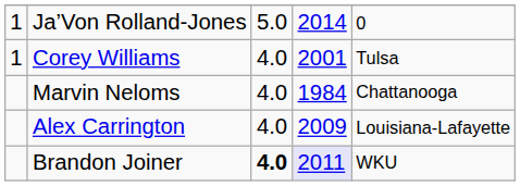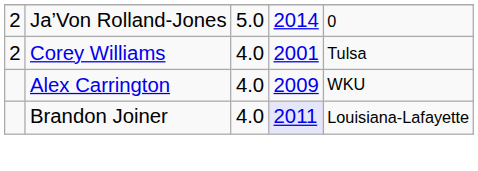 <table class="wikitable">
 <tr>
 </tr>
 <tr>
-<td>1</td>
+<td>2</td>
 <td>Ja’Von Rolland-Jones</td>
 <td>5.0</td>
 <td><a href='#'>2014</a></td>
 <td style="font-size:80%;">0</td>
 </tr>
 <tr>
-<td>1</td>
+<td>2</td>
 <td><a href='#'>Corey Williams</a></td>
 <td>4.0</td>
 <td><a href='#'>2001</a></td>
 <td style="font-size:80%;">Tulsa</td>
 </tr>
 <tr>
 <td></td>
-<td>Marvin Neloms</td>
-<td>4.0</td>
-<td><a href='#'>1984</a></td>
-<td style="font-size:80%;">Chattanooga</td>
-</tr>
-<tr>
-<td></td>
 <td><a href='#'>Alex Carrington</a></td>
 <td>4.0</td>
 <td><a href='#'>2009</a></td>
-<td style="font-size:80%;">Louisiana-Lafayette</td>
+<td style="font-size:80%;">WKU</td>
 </tr>
 <tr>
 <td></td>
 <td>Brandon Joiner</td>
-<td><strong>4.0</strong></td>
+<td>4.0</td>
 <td style="background: lavender;"><a href='#'>2011</a></td>
-<td style="font-size:80%;">WKU</td>
+<td style="font-size:80%;">Louisiana-Lafayette</td>
 </tr>
 </table>
